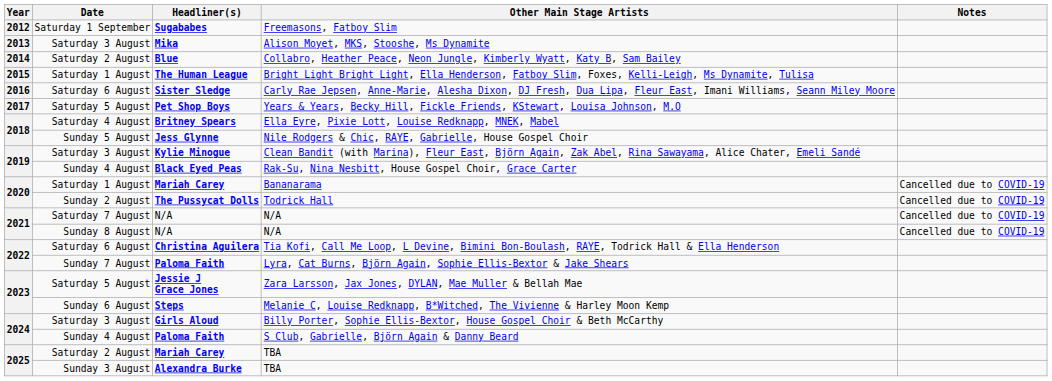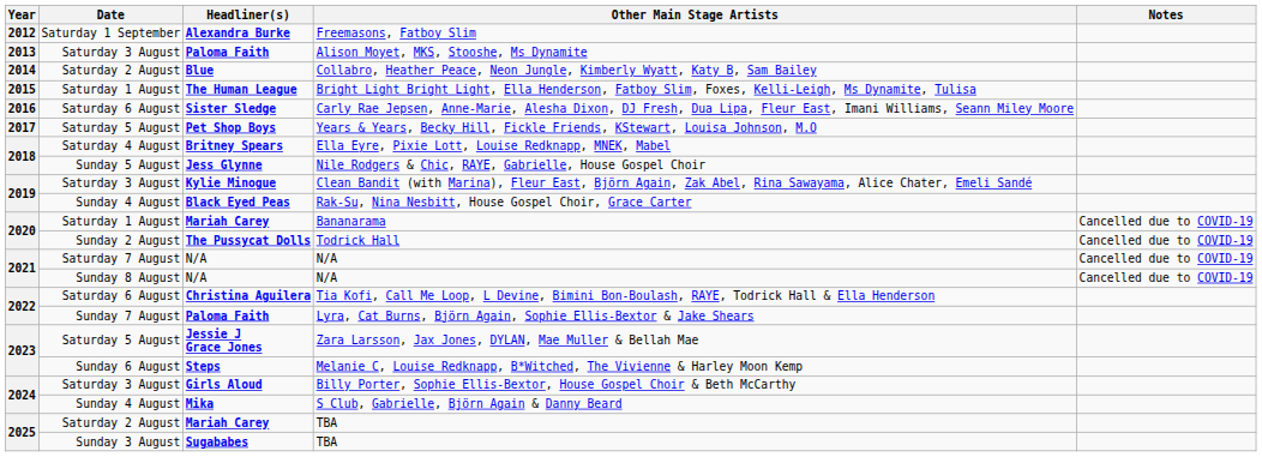 <table class="wikitable">
 <tr>
 <th>Year</th>
 <th>Date</th>
 <th>Headliner(s)</th>
 <th>Other Main Stage Artists</th>
 <th>Notes</th>
 </tr>
 <tr>
 <th>2012</th>
 <td style="text-align:right">Saturday 1 September</td>
-<td><strong><a href='#'>Sugababes</a></strong></td>
+<td><strong><a href='#'>Alexandra Burke</a></strong></td>
 <td><a href='#'>Freemasons</a>, <a href='#'>Fatboy Slim</a></td>
 <td></td>
 </tr>
 <tr>
 <th>2013</th>
 <td style="text-align:right">Saturday 3 August</td>
-<td><strong><a href='#'>Mika</a></strong></td>
+<td><strong><a href='#'>Paloma Faith</a></strong></td>
 <td><a href='#'>Alison Moyet</a>, <a href='#'>MKS</a>, <a href='#'>Stooshe</a>, <a href='#'>Ms Dynamite</a></td>
 <td></td>
 </tr>
 <tr>
 <th>2014</th>
 <td style="text-align:right">Saturday 2 August</td>
 <td><strong><a href='#'>Blue</a></strong></td>
 <td><a href='#'>Collabro</a>, <a href='#'>Heather Peace</a>, <a href='#'>Neon Jungle</a>, <a href='#'>Kimberly Wyatt</a>, <a href='#'>Katy B</a>, <a href='#'>Sam Bailey</a></td>
 <td></td>
 </tr>
 <tr>
 <th>2015</th>
 <td style="text-align:right">Saturday 1 August</td>
 <td><strong><a href='#'>The Human League</a></strong></td>
 <td><a href='#'>Bright Light Bright Light</a>, <a href='#'>Ella Henderson</a>, <a href='#'>Fatboy Slim</a>, Foxes, <a href='#'>Kelli-Leigh</a>, <a href='#'>Ms Dynamite</a>, <a href='#'>Tulisa</a></td>
 <td></td>
 </tr>
 <tr>
 <th>2016</th>
 <td style="text-align:right">Saturday 6 August</td>
 <td><strong><a href='#'>Sister Sledge</a></strong></td>
 <td><a href='#'>Carly Rae Jepsen</a>, <a href='#'>Anne-Marie</a>, <a href='#'>Alesha Dixon</a>, <a href='#'>DJ Fresh</a>, <a href='#'>Dua Lipa</a>, <a href='#'>Fleur East</a>, Imani Williams, <a href='#'>Seann Miley Moore</a></td>
 <td></td>
 </tr>
 <tr>
 <th>2017</th>
 <td style="text-align:right">Saturday 5 August</td>
 <td><strong><a href='#'>Pet Shop Boys</a></strong></td>
 <td><a href='#'>Years & Years</a>, <a href='#'>Becky Hill</a>, <a href='#'>Fickle Friends</a>, <a href='#'>KStewart</a>, <a href='#'>Louisa Johnson</a>, <a href='#'>M.O</a></td>
 <td></td>
 </tr>
 <tr>
 <th rowspan="2">2018</th>
 <td style="text-align:right">Saturday 4 August</td>
 <td><strong><a href='#'>Britney Spears</a></strong></td>
 <td><a href='#'>Ella Eyre</a>, <a href='#'>Pixie Lott</a>, <a href='#'>Louise Redknapp</a>, <a href='#'>MNEK</a>, <a href='#'>Mabel</a></td>
 <td></td>
 </tr>
 <tr>
 <td style="text-align:right">Sunday 5 August</td>
 <td><strong><a href='#'>Jess Glynne</a></strong></td>
 <td><a href='#'>Nile Rodgers</a> & <a href='#'>Chic</a>, <a href='#'>RAYE</a>, <a href='#'>Gabrielle</a>, House Gospel Choir</td>
 <td></td>
 </tr>
 <tr>
 <th rowspan="2">2019</th>
 <td style="text-align:right">Saturday 3 August</td>
 <td><strong><a href='#'>Kylie Minogue</a></strong></td>
 <td><a href='#'>Clean Bandit</a> (with <a href='#'>Marina</a>), <a href='#'>Fleur East</a>, <a href='#'>Björn Again</a>, <a href='#'>Zak Abel</a>, <a href='#'>Rina Sawayama</a>, Alice Chater, <a href='#'>Emeli Sandé</a></td>
 <td></td>
 </tr>
 <tr>
 <td style="text-align:right">Sunday 4 August</td>
 <td><strong><a href='#'>Black Eyed Peas</a></strong></td>
 <td><a href='#'>Rak-Su</a>, <a href='#'>Nina Nesbitt</a>, House Gospel Choir, <a href='#'>Grace Carter</a></td>
 <td></td>
 </tr>
 <tr>
 <th rowspan="2">2020</th>
 <td style="text-align:right">Saturday 1 August</td>
 <td><strong><a href='#'>Mariah Carey</a></strong></td>
 <td><a href='#'>Bananarama</a></td>
 <td>Cancelled due to <a href='#'>COVID-19</a></td>
 </tr>
 <tr>
 <td style="text-align:right">Sunday 2 August</td>
 <td><strong><a href='#'>The Pussycat Dolls</a></strong></td>
 <td><a href='#'>Todrick Hall</a></td>
 <td>Cancelled due to <a href='#'>COVID-19</a></td>
 </tr>
 <tr>
 <th rowspan="2">2021</th>
 <td style="text-align:right">Saturday 7 August</td>
 <td>N/A</td>
 <td>N/A</td>
 <td>Cancelled due to <a href='#'>COVID-19</a></td>
 </tr>
 <tr>
 <td style="text-align:right">Sunday 8 August</td>
 <td>N/A</td>
 <td>N/A</td>
 <td>Cancelled due to <a href='#'>COVID-19</a></td>
 </tr>
 <tr>
 <th rowspan="2">2022</th>
 <td style="text-align:right">Saturday 6 August</td>
 <td><strong><a href='#'>Christina Aguilera</a></strong></td>
 <td><a href='#'>Tia Kofi</a>, <a href='#'>Call Me Loop</a>, <a href='#'>L Devine</a>, <a href='#'>Bimini Bon-Boulash</a>, <a href='#'>RAYE</a>, Todrick Hall & <a href='#'>Ella Henderson</a></td>
 <td></td>
 </tr>
 <tr>
 <td style="text-align:right">Sunday 7 August</td>
 <td><strong><a href='#'>Paloma Faith</a></strong></td>
 <td><a href='#'>Lyra</a>, <a href='#'>Cat Burns</a>, <a href='#'>Björn Again</a>, <a href='#'>Sophie Ellis-Bextor</a> & <a href='#'>Jake Shears</a></td>
 <td></td>
 </tr>
 <tr>
 <th rowspan="2">2023</th>
 <td style="text-align:right">Saturday 5 August</td>
 <td><strong><a href='#'>Jessie J</a><br><a href='#'>Grace Jones</a></strong></td>
 <td><a href='#'>Zara Larsson</a>, <a href='#'>Jax Jones</a>, <a href='#'>DYLAN</a>, <a href='#'>Mae Muller</a> & Bellah Mae</td>
 <td></td>
 </tr>
 <tr>
 <td style="text-align:right">Sunday 6 August</td>
 <td><strong><a href='#'>Steps</a></strong></td>
 <td><a href='#'>Melanie C</a>, <a href='#'>Louise Redknapp</a>, <a href='#'>B*Witched</a>, <a href='#'>The Vivienne</a> & Harley Moon Kemp</td>
 <td></td>
 </tr>
 <tr>
 <th rowspan="2">2024</th>
 <td style="text-align:right">Saturday 3 August</td>
 <td><strong><a href='#'>Girls Aloud</a></strong></td>
 <td><a href='#'>Billy Porter</a>, <a href='#'>Sophie Ellis-Bextor</a>, <a href='#'>House Gospel Choir</a> & Beth McCarthy</td>
 <td></td>
 </tr>
 <tr>
 <td style="text-align:right">Sunday 4 August</td>
-<td><strong><a href='#'>Paloma Faith</a></strong></td>
+<td><strong><a href='#'>Mika</a></strong></td>
 <td><a href='#'>S Club</a>, <a href='#'>Gabrielle</a>, <a href='#'>Björn Again</a> & <a href='#'>Danny Beard</a></td>
 <td></td>
 </tr>
 <tr>
 <th rowspan="2">2025</th>
 <td style="text-align:right">Saturday 2 August</td>
 <td><strong><a href='#'>Mariah Carey</a></strong></td>
 <td>TBA</td>
 <td></td>
 </tr>
 <tr>
 <td style="text-align:right">Sunday 3 August</td>
-<td><strong><a href='#'>Alexandra Burke</a></strong></td>
+<td><strong><a href='#'>Sugababes</a></strong></td>
 <td>TBA</td>
 <td></td>
 </tr>
 </table>
